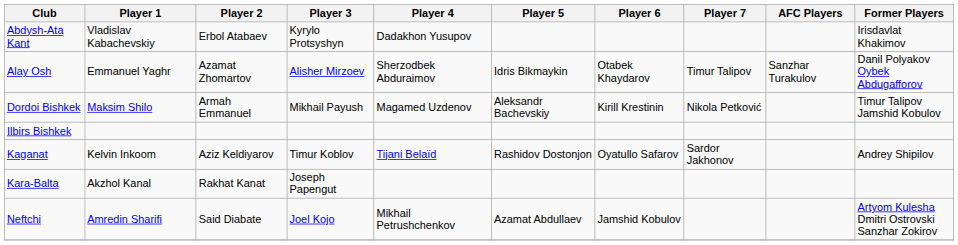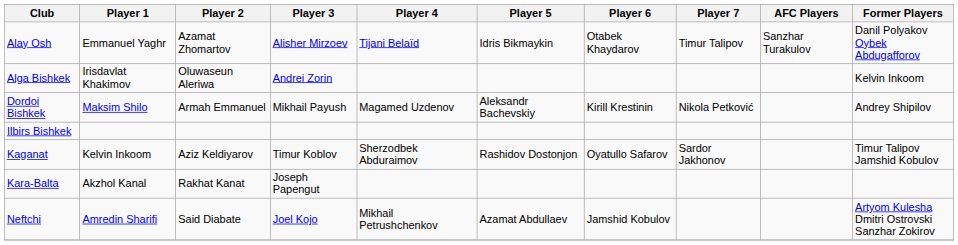 <table class="wikitable" style="font-size:90%;">
 <tr>
 <th>Club</th>
 <th>Player 1</th>
 <th>Player 2</th>
 <th>Player 3</th>
 <th>Player 4</th>
 <th>Player 5</th>
 <th>Player 6</th>
 <th>Player 7</th>
 <th>AFC Players</th>
 <th>Former Players</th>
 </tr>
 <tr>
-<td><a href='#'>Abdysh-Ata Kant</a></td>
-<td> Vladislav Kabachevskiy</td>
-<td> Erbol Atabaev</td>
-<td> Kyrylo Protsyshyn</td>
-<td> Dadakhon Yusupov</td>
-<td></td>
-<td></td>
-<td></td>
-<td></td>
-<td> Irisdavlat Khakimov</td>
-</tr>
-<tr>
 <td><a href='#'>Alay Osh</a></td>
 <td> Emmanuel Yaghr</td>
 <td> Azamat Zhomartov</td>
 <td> <a href='#'>Alisher Mirzoev</a></td>
-<td> Sherzodbek Abduraimov</td>
+<td> <a href='#'>Tijani Belaïd</a></td>
 <td> Idris Bikmaykin</td>
 <td> Otabek Khaydarov</td>
 <td> Timur Talipov</td>
 <td> Sanzhar Turakulov</td>
 <td> Danil Polyakov <br>  <a href='#'>Oybek Abdugafforov</a></td>
+</tr>
+<tr>
+<td><a href='#'>Alga Bishkek</a></td>
+<td> Irisdavlat Khakimov</td>
+<td> Oluwaseun Aleriwa</td>
+<td> <a href='#'>Andrei Zorin</a></td>
+<td></td>
+<td></td>
+<td></td>
+<td></td>
+<td></td>
+<td> Kelvin Inkoom</td>
 </tr>
 <tr>
 <td><a href='#'>Dordoi Bishkek</a></td>
 <td> <a href='#'>Maksim Shilo</a></td>
 <td> Armah Emmanuel</td>
 <td> Mikhail Payush</td>
 <td> Magamed Uzdenov</td>
 <td> Aleksandr Bachevskiy</td>
 <td> Kirill Krestinin</td>
 <td> Nikola Petković</td>
 <td></td>
-<td> Timur Talipov <br>  Jamshid Kobulov</td>
+<td> Andrey Shipilov</td>
 </tr>
 <tr>
 <td><a href='#'>Ilbirs Bishkek</a></td>
 <td></td>
 <td></td>
 <td></td>
 <td></td>
 <td></td>
 <td></td>
 <td></td>
 <td></td>
 </tr>
 <tr>
 <td><a href='#'>Kaganat</a></td>
 <td> Kelvin Inkoom</td>
 <td> Aziz Keldiyarov</td>
 <td> Timur Koblov</td>
-<td> <a href='#'>Tijani Belaïd</a></td>
+<td> Sherzodbek Abduraimov</td>
 <td> Rashidov Dostonjon</td>
 <td> Oyatullo Safarov</td>
 <td> Sardor Jakhonov</td>
 <td></td>
-<td> Andrey Shipilov</td>
+<td> Timur Talipov <br>  Jamshid Kobulov</td>
 </tr>
 <tr>
 <td><a href='#'>Kara-Balta</a></td>
 <td> Akzhol Kanal</td>
 <td> Rakhat Kanat</td>
 <td> Joseph Papengut</td>
 <td></td>
 <td></td>
 <td></td>
 <td></td>
 <td></td>
 </tr>
 <tr>
 <td><a href='#'>Neftchi</a></td>
 <td> <a href='#'>Amredin Sharifi</a></td>
 <td> Said Diabate</td>
 <td> <a href='#'>Joel Kojo</a></td>
 <td> Mikhail Petrushchenkov</td>
 <td> Azamat Abdullaev</td>
 <td> Jamshid Kobulov</td>
 <td></td>
 <td></td>
 <td> <a href='#'>Artyom Kulesha</a> <br>  Dmitri Ostrovski <br>  Sanzhar Zokirov</td>
 </tr>
 <tr>
 </tr>
 </table>
